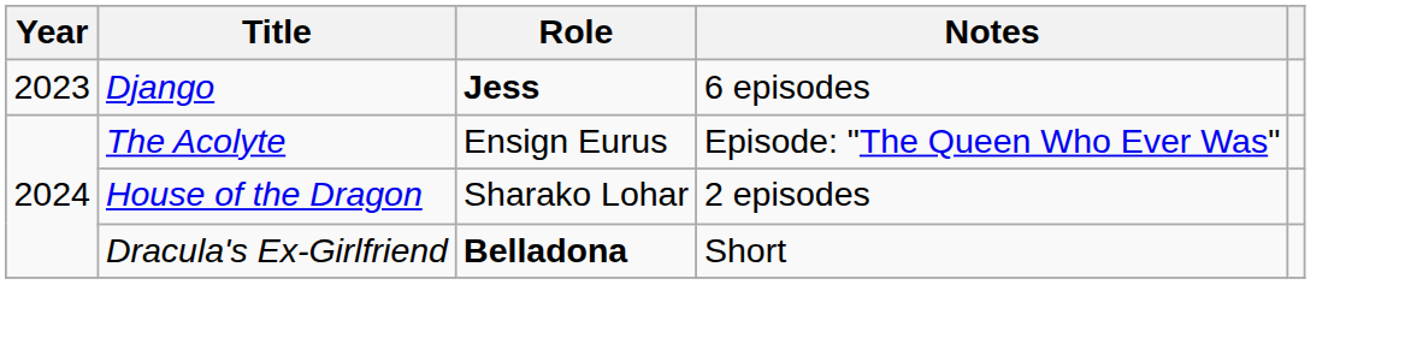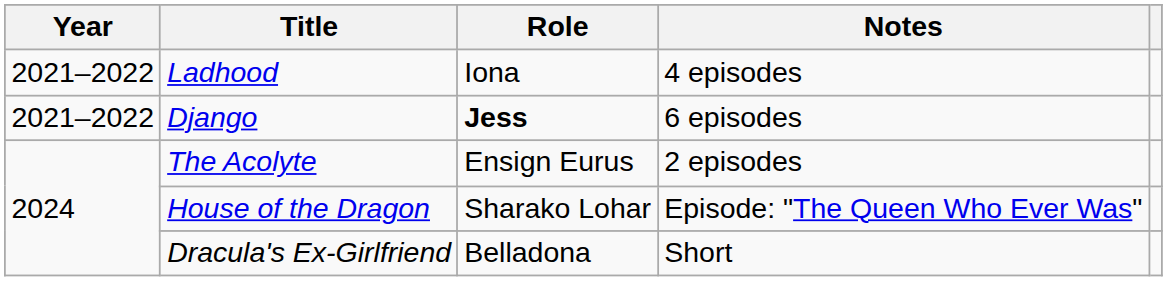 <table class="wikitable sortable">
 <tr>
 <th>Year</th>
 <th>Title</th>
 <th>Role</th>
 <th class="unsortable">Notes</th>
 <th class="unsortable"></th>
 </tr>
 <tr>
-<td>2023</td>
+<td>2021–2022</td>
+<td><em><a href='#'>Ladhood</a></em></td>
+<td>Iona</td>
+<td>4 episodes</td>
+<td></td>
+</tr>
+<tr>
+<td>2021–2022</td>
 <td><em><a href='#'>Django</a></em></td>
 <td><strong>Jess</strong></td>
 <td>6 episodes</td>
 <td></td>
 </tr>
 <tr>
 <td rowspan="3">2024</td>
 <td><em><a href='#'>The Acolyte</a></em></td>
 <td>Ensign Eurus</td>
-<td>Episode: "<a href='#'>The Queen Who Ever Was</a>"</td>
+<td>2 episodes</td>
 <td></td>
 </tr>
 <tr>
 <td><em><a href='#'>House of the Dragon</a></em></td>
 <td>Sharako Lohar</td>
-<td>2 episodes</td>
+<td>Episode: "<a href='#'>The Queen Who Ever Was</a>"</td>
 <td></td>
 </tr>
 <tr>
 <td><em>Dracula's Ex-Girlfriend</em></td>
-<td><strong>Belladona</strong></td>
+<td>Belladona</td>
 <td>Short</td>
 <td></td>
 </tr>
 </table>
